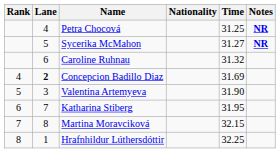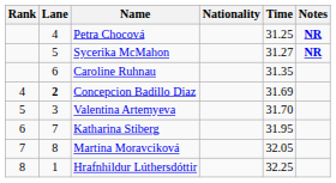 <table class="wikitable sortable" style="text-align:center">
 <tr>
 <th>Rank</th>
 <th>Lane</th>
 <th>Name</th>
 <th>Nationality</th>
 <th>Time</th>
 <th>Notes</th>
 </tr>
 <tr>
 <td></td>
 <td>4</td>
 <td align=left><a href='#'>Petra Chocová</a></td>
 <td align=left></td>
 <td>31.25</td>
 <td><strong><a href='#'>NR</a></strong></td>
 </tr>
 <tr>
 <td></td>
 <td>5</td>
 <td align=left><a href='#'>Sycerika McMahon</a></td>
 <td align=left></td>
 <td>31.27</td>
 <td><strong><a href='#'>NR</a></strong></td>
 </tr>
 <tr>
 <td></td>
 <td>6</td>
 <td align=left><a href='#'>Caroline Ruhnau</a></td>
 <td align=left></td>
-<td>31.32</td>
+<td>31.35</td>
 <td></td>
 </tr>
 <tr>
 <td>4</td>
 <td><strong>2</strong></td>
 <td align=left><a href='#'>Concepcion Badillo Diaz</a></td>
 <td align=left></td>
 <td>31.69</td>
 <td></td>
 </tr>
 <tr>
 <td>5</td>
 <td>3</td>
 <td align=left><a href='#'>Valentina Artemyeva</a></td>
 <td align=left></td>
-<td>31.90</td>
+<td>31.70</td>
 <td></td>
 </tr>
 <tr>
 <td>6</td>
 <td>7</td>
 <td align=left><a href='#'>Katharina Stiberg</a></td>
 <td align=left></td>
 <td>31.95</td>
 <td></td>
 </tr>
 <tr>
 <td>7</td>
 <td>8</td>
 <td align=left><a href='#'>Martina Moravciková</a></td>
 <td align=left></td>
-<td>32.15</td>
+<td>32.05</td>
 <td></td>
 </tr>
 <tr>
 <td>8</td>
 <td>1</td>
 <td align=left><a href='#'>Hrafnhildur Lúthersdóttir</a></td>
 <td align=left></td>
 <td>32.25</td>
 <td></td>
 </tr>
 </table>
